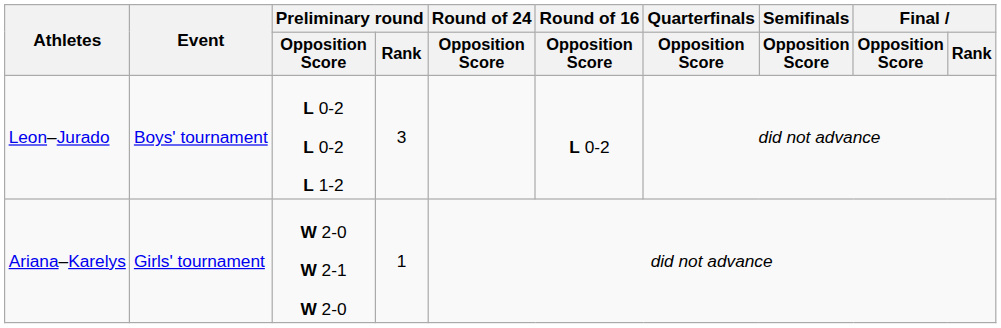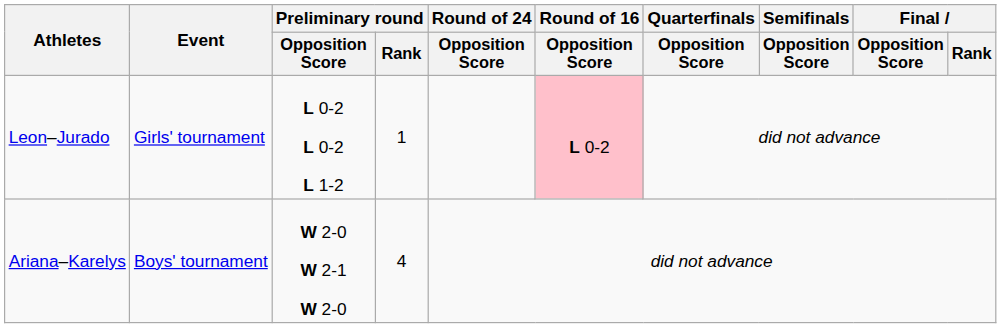 <table class=wikitable style="font-size:90%">
 <tr>
 <th rowspan=2>Athletes</th>
 <th rowspan=2>Event</th>
 <th colspan=2>Preliminary round</th>
 <th>Round of 24</th>
 <th>Round of 16</th>
 <th>Quarterfinals</th>
 <th>Semifinals</th>
 <th colspan=2>Final / </th>
 </tr>
 <tr style="font-size:95%">
 <th>Opposition<br>Score</th>
 <th>Rank</th>
 <th>Opposition<br>Score</th>
 <th>Opposition<br>Score</th>
 <th>Opposition<br>Score</th>
 <th>Opposition<br>Score</th>
 <th>Opposition<br>Score</th>
 <th>Rank</th>
 </tr>
 <tr align=center>
 <td align=left><a href='#'>Leon</a>–<a href='#'>Jurado</a></td>
-<td align=left><a href='#'>Boys' tournament</a></td>
+<td align=left><a href='#'>Girls' tournament</a></td>
 <td><br> <strong>L</strong> 0-2 <br><br> <strong>L</strong> 0-2 <br><br> <strong>L</strong> 1-2</td>
-<td>3</td>
+<td>1</td>
 <td></td>
-<td><br> <strong>L</strong> 0-2</td>
+<td style="background: pink;"><br> <strong>L</strong> 0-2</td>
 <td colspan=4><em>did not advance</em></td>
 </tr>
 <tr align=center>
 <td align=left><a href='#'>Ariana</a>–<a href='#'>Karelys</a></td>
-<td align=left><a href='#'>Girls' tournament</a></td>
+<td align=left><a href='#'>Boys' tournament</a></td>
 <td><br> <strong>W</strong> 2-0 <br><br> <strong>W</strong> 2-1 <br><br> <strong>W</strong> 2-0</td>
-<td>1</td>
+<td>4</td>
 <td colspan=6><em>did not advance</em></td>
 </tr>
 </table>
